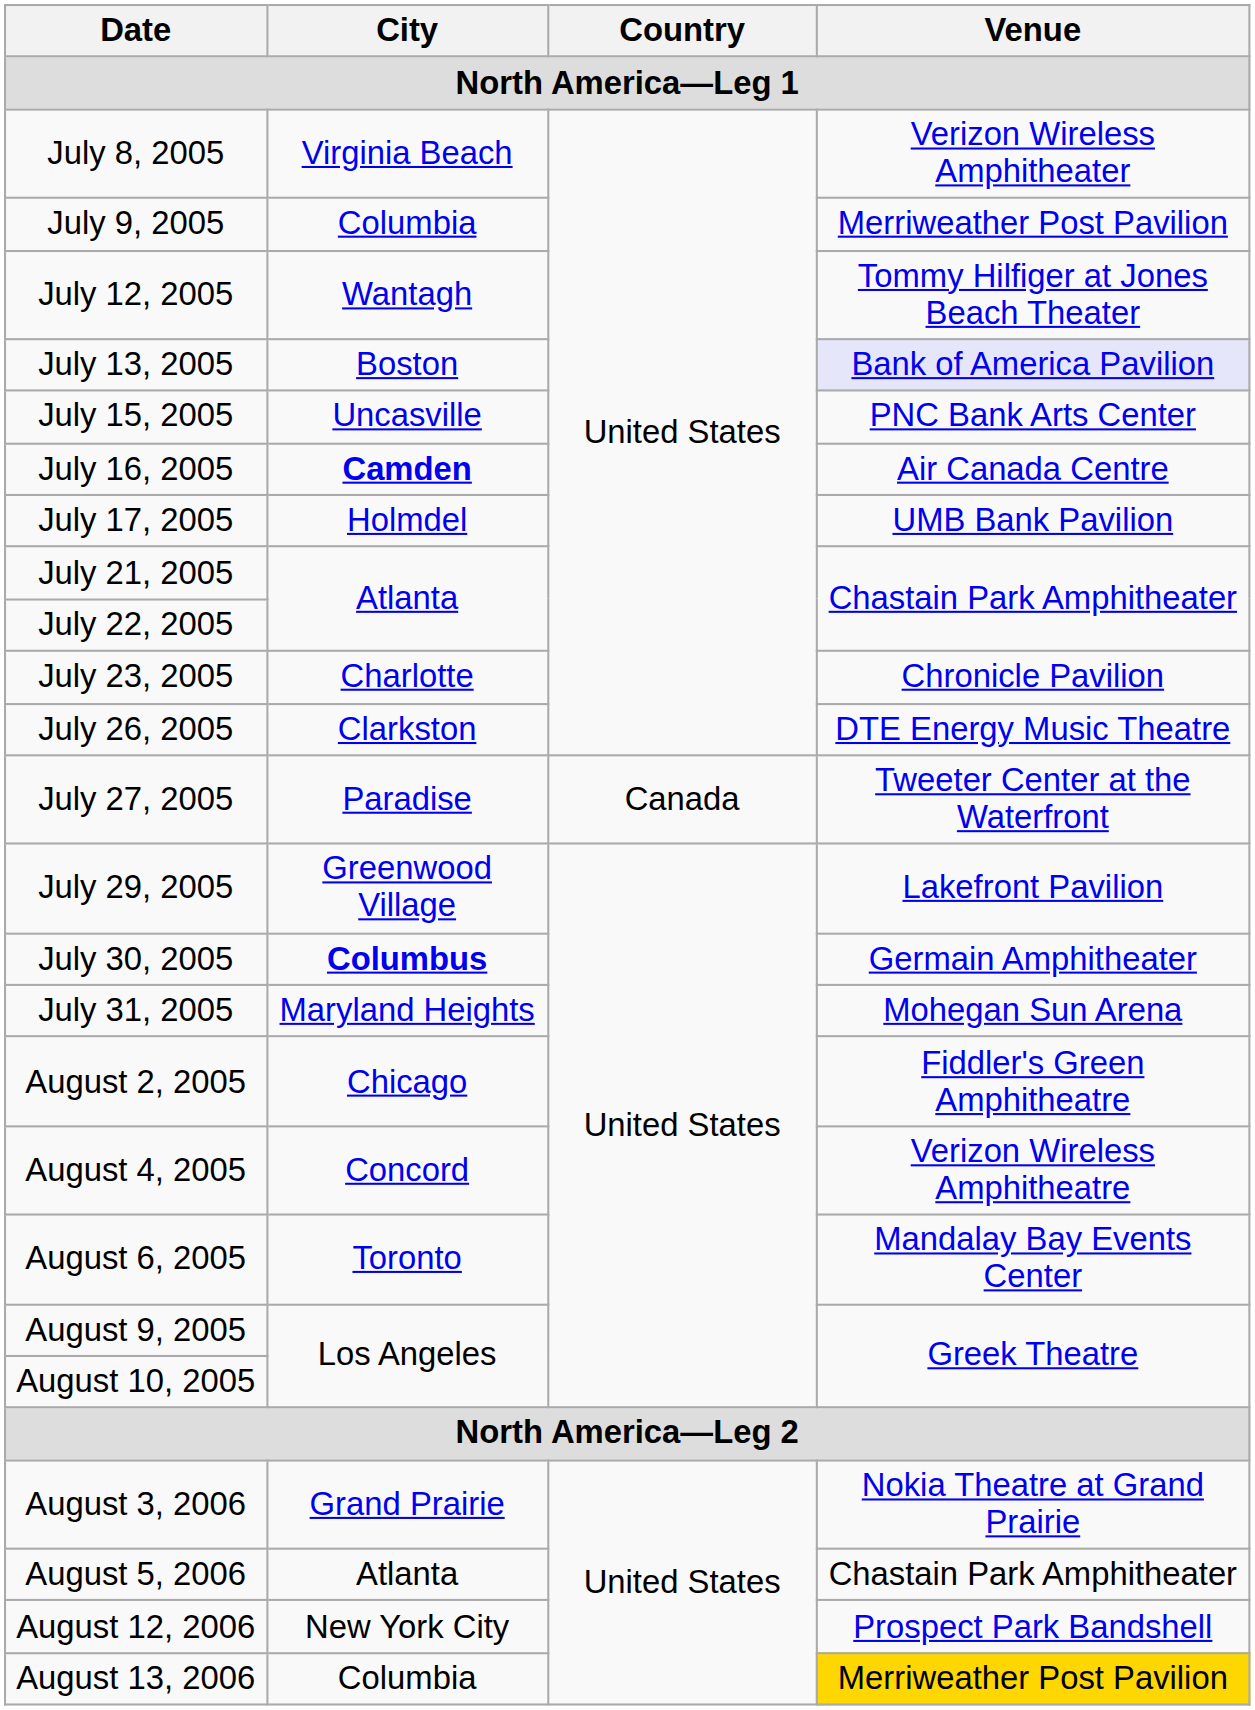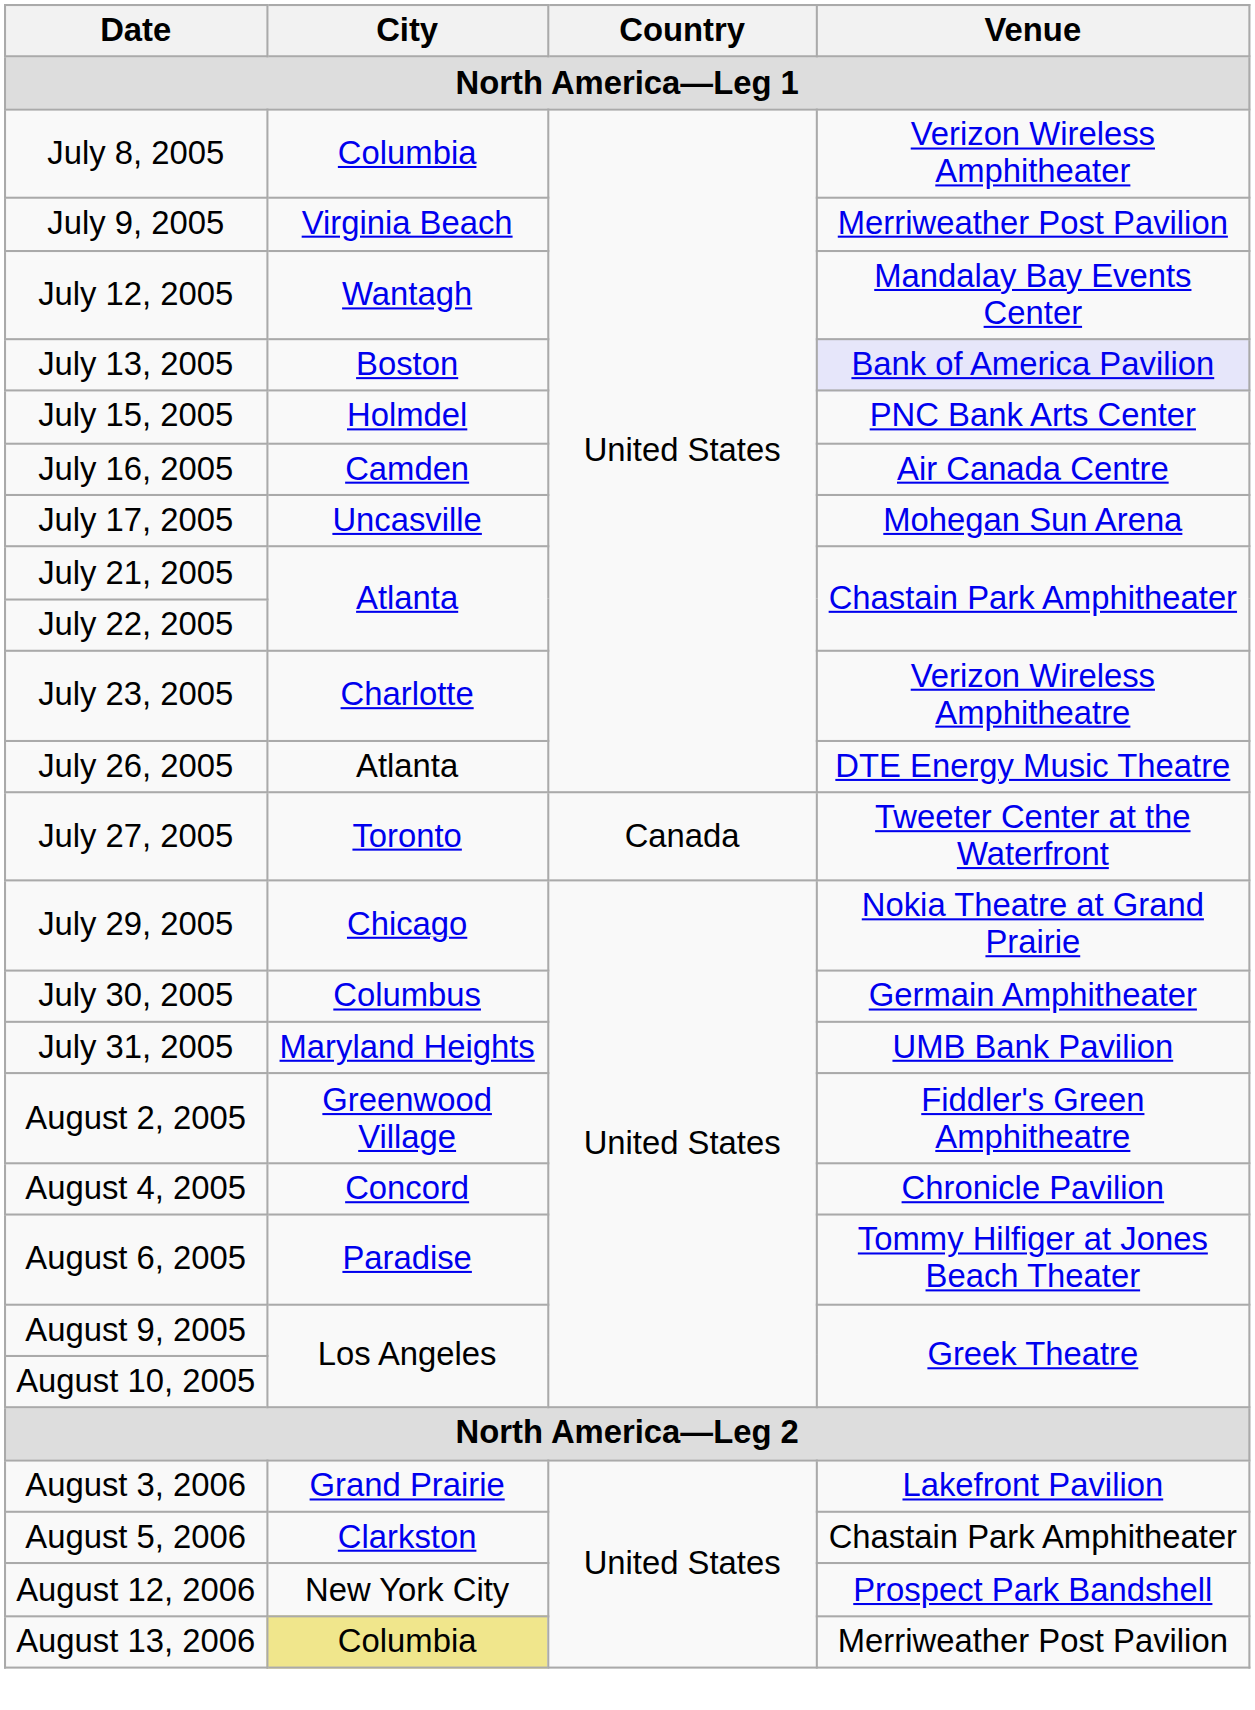 <table class="wikitable" style="text-align:center;">
 <tr>
 <th width="150">Date</th>
 <th width="150">City</th>
 <th width="150">Country</th>
 <th width="250">Venue</th>
 </tr>
 <tr bgcolor="#DDDDDD">
 <td colspan="4"><strong>North America—Leg 1</strong></td>
 </tr>
 <tr>
 <td>July 8, 2005</td>
-<td><a href='#'>Virginia Beach</a></td>
+<td><a href='#'>Columbia</a></td>
 <td rowspan="11">United States</td>
 <td><a href='#'>Verizon Wireless Amphitheater</a></td>
 </tr>
 <tr>
 <td>July 9, 2005</td>
-<td><a href='#'>Columbia</a></td>
+<td><a href='#'>Virginia Beach</a></td>
 <td><a href='#'>Merriweather Post Pavilion</a></td>
 </tr>
 <tr>
 <td>July 12, 2005</td>
 <td><a href='#'>Wantagh</a></td>
-<td><a href='#'>Tommy Hilfiger at Jones Beach Theater</a></td>
+<td><a href='#'>Mandalay Bay Events Center</a></td>
 </tr>
 <tr>
 <td>July 13, 2005</td>
 <td><a href='#'>Boston</a></td>
 <td style="background: lavender;"><a href='#'>Bank of America Pavilion</a></td>
 </tr>
 <tr>
 <td>July 15, 2005</td>
-<td><a href='#'>Uncasville</a></td>
+<td><a href='#'>Holmdel</a></td>
 <td><a href='#'>PNC Bank Arts Center</a></td>
 </tr>
 <tr>
 <td>July 16, 2005</td>
-<td><strong><a href='#'>Camden</a></strong></td>
+<td><a href='#'>Camden</a></td>
 <td><a href='#'>Air Canada Centre</a></td>
 </tr>
 <tr>
 <td>July 17, 2005</td>
-<td><a href='#'>Holmdel</a></td>
-<td><a href='#'>UMB Bank Pavilion</a></td>
+<td><a href='#'>Uncasville</a></td>
+<td><a href='#'>Mohegan Sun Arena</a></td>
 </tr>
 <tr>
 <td>July 21, 2005</td>
 <td rowspan="2"><a href='#'>Atlanta</a></td>
 <td rowspan="2"><a href='#'>Chastain Park Amphitheater</a></td>
 </tr>
 <tr>
 <td>July 22, 2005</td>
 </tr>
 <tr>
 <td>July 23, 2005</td>
 <td><a href='#'>Charlotte</a></td>
-<td><a href='#'>Chronicle Pavilion</a></td>
+<td><a href='#'>Verizon Wireless Amphitheatre</a></td>
 </tr>
 <tr>
 <td>July 26, 2005</td>
-<td><a href='#'>Clarkston</a></td>
+<td>Atlanta</td>
 <td><a href='#'>DTE Energy Music Theatre</a></td>
 </tr>
 <tr>
 <td>July 27, 2005</td>
-<td><a href='#'>Paradise</a></td>
+<td><a href='#'>Toronto</a></td>
 <td>Canada</td>
 <td><a href='#'>Tweeter Center at the Waterfront</a></td>
 </tr>
 <tr>
 <td>July 29, 2005</td>
-<td><a href='#'>Greenwood Village</a></td>
+<td><a href='#'>Chicago</a></td>
 <td rowspan="8">United States</td>
-<td><a href='#'>Lakefront Pavilion</a></td>
+<td><a href='#'>Nokia Theatre at Grand Prairie</a></td>
 </tr>
 <tr>
 <td>July 30, 2005</td>
-<td><strong><a href='#'>Columbus</a></strong></td>
+<td><a href='#'>Columbus</a></td>
 <td><a href='#'>Germain Amphitheater</a></td>
 </tr>
 <tr>
 <td>July 31, 2005</td>
 <td><a href='#'>Maryland Heights</a></td>
-<td><a href='#'>Mohegan Sun Arena</a></td>
+<td><a href='#'>UMB Bank Pavilion</a></td>
 </tr>
 <tr>
 <td>August 2, 2005</td>
-<td><a href='#'>Chicago</a></td>
+<td><a href='#'>Greenwood Village</a></td>
 <td><a href='#'>Fiddler's Green Amphitheatre</a></td>
 </tr>
 <tr>
 <td>August 4, 2005</td>
 <td><a href='#'>Concord</a></td>
-<td><a href='#'>Verizon Wireless Amphitheatre</a></td>
+<td><a href='#'>Chronicle Pavilion</a></td>
 </tr>
 <tr>
 <td>August 6, 2005</td>
-<td><a href='#'>Toronto</a></td>
-<td><a href='#'>Mandalay Bay Events Center</a></td>
+<td><a href='#'>Paradise</a></td>
+<td><a href='#'>Tommy Hilfiger at Jones Beach Theater</a></td>
 </tr>
 <tr>
 <td>August 9, 2005</td>
 <td rowspan="2">Los Angeles</td>
 <td rowspan="2"><a href='#'>Greek Theatre</a></td>
 </tr>
 <tr>
 <td>August 10, 2005</td>
 </tr>
 <tr bgcolor="#DDDDDD">
 <td colspan="4"><strong>North America—Leg 2</strong></td>
 </tr>
 <tr>
 <td>August 3, 2006</td>
 <td><a href='#'>Grand Prairie</a></td>
 <td rowspan="4">United States</td>
-<td><a href='#'>Nokia Theatre at Grand Prairie</a></td>
+<td><a href='#'>Lakefront Pavilion</a></td>
 </tr>
 <tr>
 <td>August 5, 2006</td>
-<td>Atlanta</td>
+<td><a href='#'>Clarkston</a></td>
 <td>Chastain Park Amphitheater</td>
 </tr>
 <tr>
 <td>August 12, 2006</td>
 <td>New York City</td>
 <td><a href='#'>Prospect Park Bandshell</a></td>
 </tr>
 <tr>
 <td>August 13, 2006</td>
-<td>Columbia</td>
-<td style="background: gold;">Merriweather Post Pavilion</td>
+<td style="background: khaki;">Columbia</td>
+<td>Merriweather Post Pavilion</td>
 </tr>
 </table>
